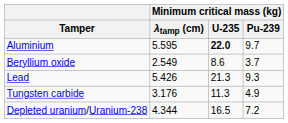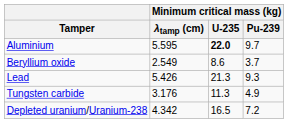 <table class="wikitable">
 <tr>
 <th></th>
 <th colspan="3">Minimum critical mass (kg)</th>
 </tr>
 <tr>
 <th>Tamper</th>
 <th><em>λ</em><sub>tamp</sub> (cm)</th>
 <th>U-235</th>
 <th>Pu-239</th>
 </tr>
 <tr>
 <td><a href='#'>Aluminium</a></td>
 <td>5.595</td>
 <td><strong>22.0</strong></td>
 <td>9.7</td>
 </tr>
 <tr>
 <td><a href='#'>Beryllium oxide</a></td>
 <td>2.549</td>
 <td>8.6</td>
 <td>3.7</td>
 </tr>
 <tr>
 <td><a href='#'>Lead</a></td>
 <td>5.426</td>
 <td>21.3</td>
 <td>9.3</td>
 </tr>
 <tr>
 <td><a href='#'>Tungsten carbide</a></td>
 <td>3.176</td>
 <td>11.3</td>
 <td>4.9</td>
 </tr>
 <tr>
 <td><a href='#'>Depleted uranium</a>/<a href='#'>Uranium-238</a></td>
-<td>4.344</td>
+<td>4.342</td>
 <td>16.5</td>
 <td>7.2</td>
 </tr>
 </table>
